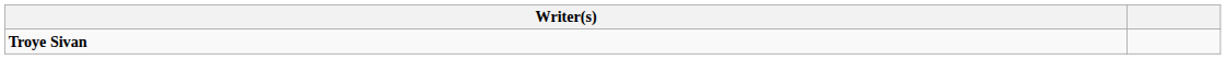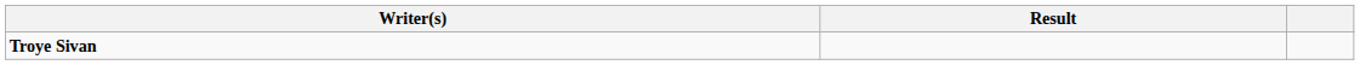 <table class="wikitable" width=100%>
 <tr>
 <th scope="col">Writer(s)</th>
+<th scope="col">Result</th>
 <th scope="col"></th>
 </tr>
 <tr>
 <td><strong>Troye Sivan</strong></td>
 <td></td>
+<td></td>
 </tr>
 </table>
